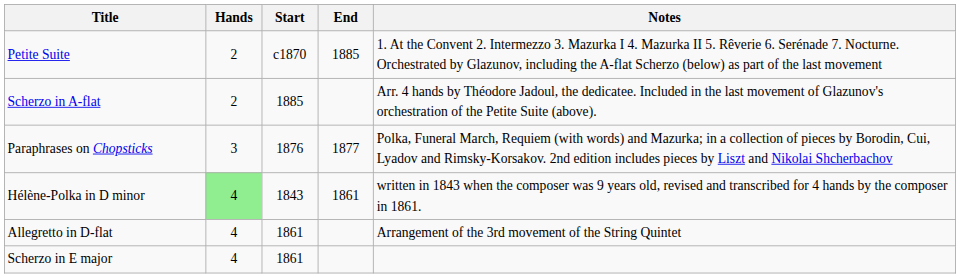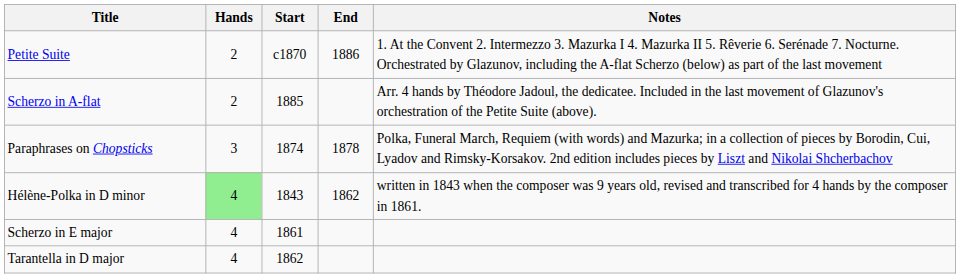 <table class="wikitable sortable" style="text-align: left; width:70em; line-height:1.5">
 <tr>
 <th style="width:18%;">Title</th>
 <th style="width:5%;">Hands</th>
 <th style="width:5%;">Start</th>
 <th style="width:5%;">End</th>
 <th class="unsortable" style="width:52%;">Notes</th>
 </tr>
 <tr>
 <td><a href='#'>Petite Suite</a></td>
 <td align=center>2</td>
 <td align=center>c1870</td>
-<td align=center>1885</td>
+<td align=center>1886</td>
 <td>1. At the Convent 2. Intermezzo 3. Mazurka I 4. Mazurka II 5. Rêverie 6. Serénade 7. Nocturne. Orchestrated by Glazunov, including the A-flat Scherzo (below) as part of the last movement</td>
 </tr>
 <tr>
 <td><a href='#'>Scherzo in A-flat</a></td>
 <td align=center>2</td>
 <td align=center>1885</td>
 <td></td>
 <td>Arr. 4 hands by Théodore Jadoul, the dedicatee. Included in the last movement of Glazunov's orchestration of the Petite Suite (above).</td>
 </tr>
 <tr>
 <td>Paraphrases on <em><a href='#'>Chopsticks</a></em></td>
 <td align=center>3</td>
-<td align=center>1876</td>
-<td align=center>1877</td>
+<td align=center>1874</td>
+<td align=center>1878</td>
 <td>Polka, Funeral March, Requiem (with words) and Mazurka; in a collection of pieces by Borodin, Cui, Lyadov and Rimsky-Korsakov. 2nd edition includes pieces by <a href='#'>Liszt</a> and <a href='#'>Nikolai Shcherbachov</a></td>
 </tr>
 <tr>
 <td>Hélène-Polka in D minor</td>
 <td align=center style="background: lightgreen;">4</td>
 <td align=center>1843</td>
-<td align=center>1861</td>
+<td align=center>1862</td>
 <td>written in 1843 when the composer was 9 years old, revised and transcribed for 4 hands by the composer in 1861.</td>
-</tr>
-<tr>
-<td>Allegretto in D-flat</td>
-<td align=center>4</td>
-<td align=center>1861</td>
-<td></td>
-<td>Arrangement of the 3rd movement of the String Quintet</td>
 </tr>
 <tr>
 <td>Scherzo in E major</td>
 <td align=center>4</td>
 <td align=center>1861</td>
 <td></td>
 <td></td>
 </tr>
+<tr>
+<td>Tarantella in D major</td>
+<td align=center>4</td>
+<td align=center>1862</td>
+<td></td>
+<td></td>
+</tr>
 </table>
